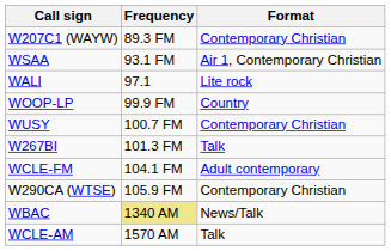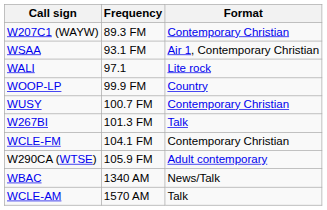 <table class="wikitable">
 <tr>
 <th>Call sign</th>
 <th>Frequency</th>
 <th>Format</th>
 </tr>
 <tr>
 <td><a href='#'>W207C1</a> (WAYW)</td>
 <td>89.3 FM</td>
 <td><a href='#'>Contemporary Christian</a></td>
 </tr>
 <tr>
 <td><a href='#'>WSAA</a></td>
 <td>93.1 FM</td>
 <td><a href='#'>Air 1</a>, Contemporary Christian</td>
 </tr>
 <tr>
 <td><a href='#'>WALI</a></td>
 <td>97.1</td>
 <td><a href='#'>Lite rock</a></td>
 </tr>
 <tr>
 <td><a href='#'>WOOP-LP</a></td>
 <td>99.9 FM</td>
 <td><a href='#'>Country</a></td>
 </tr>
 <tr>
 <td><a href='#'>WUSY</a></td>
 <td>100.7 FM</td>
 <td><a href='#'>Contemporary Christian</a></td>
 </tr>
 <tr>
 <td><a href='#'>W267BI</a></td>
 <td>101.3 FM</td>
 <td><a href='#'>Talk</a></td>
 </tr>
 <tr>
 <td><a href='#'>WCLE-FM</a></td>
 <td>104.1 FM</td>
-<td><a href='#'>Adult contemporary</a></td>
+<td>Contemporary Christian</td>
 </tr>
 <tr>
 <td>W290CA (<a href='#'>WTSE</a>)</td>
 <td>105.9 FM</td>
-<td>Contemporary Christian</td>
+<td><a href='#'>Adult contemporary</a></td>
 </tr>
 <tr>
 <td><a href='#'>WBAC</a></td>
-<td style="background: khaki;">1340 AM</td>
+<td>1340 AM</td>
 <td>News/Talk</td>
 </tr>
 <tr>
 <td><a href='#'>WCLE-AM</a></td>
 <td>1570 AM</td>
 <td>Talk</td>
 </tr>
 </table>
